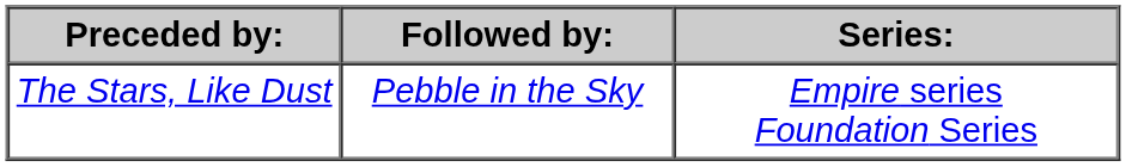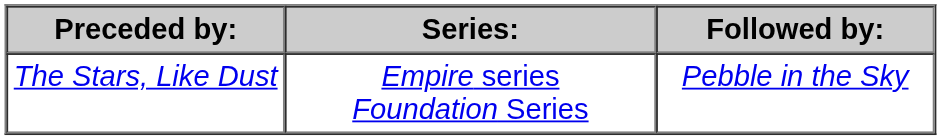 <table border=1  cellpadding=3 cellspacing=0 align=center>
 <tr --- bgcolor="#cccccc">
 <th width="30%">Preceded by:</th>
+<th width="40%">Series:<br></th>
 <th width="30%">Followed by:</th>
-<th width="40%">Series:<br></th>
 </tr>
 <tr ---- align="center">
 <td><em><a href='#'>The Stars, Like Dust</a></em><br><br></td>
+<td><a href='#'><em>Empire</em> series</a><br><a href='#'><em>Foundation</em> Series</a></td>
 <td><em><a href='#'>Pebble in the Sky</a></em><br><br></td>
-<td><a href='#'><em>Empire</em> series</a><br><a href='#'><em>Foundation</em> Series</a></td>
 </tr>
 </table>
